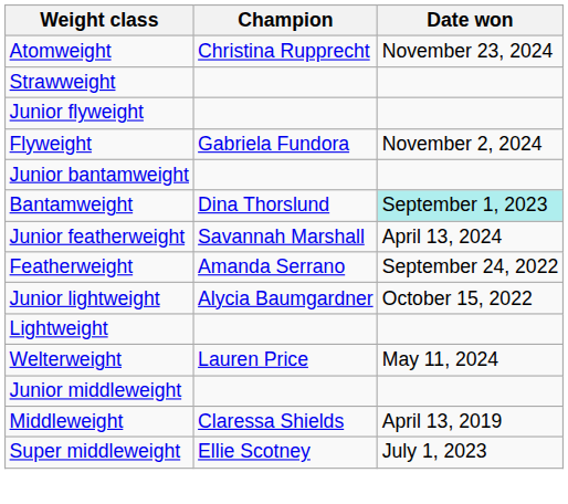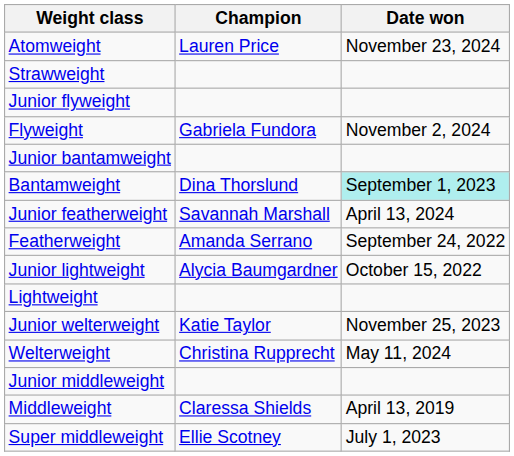 <table class="wikitable">
 <tr>
 <th>Weight class</th>
 <th>Champion</th>
 <th>Date won</th>
 </tr>
 <tr align=left>
 <td><a href='#'>Atomweight</a></td>
-<td><a href='#'>Christina Rupprecht</a></td>
+<td align=left><a href='#'>Lauren Price</a></td>
 <td>November 23, 2024</td>
 </tr>
 <tr align=left>
 <td><a href='#'>Strawweight</a></td>
 <td></td>
 <td></td>
 </tr>
 <tr align=left>
 <td><a href='#'>Junior flyweight</a></td>
 <td></td>
 <td></td>
 </tr>
 <tr align=left>
 <td><a href='#'>Flyweight</a></td>
 <td align=left><a href='#'>Gabriela Fundora</a></td>
 <td>November 2, 2024</td>
 </tr>
 <tr align=left>
 <td><a href='#'>Junior bantamweight</a></td>
 <td></td>
 <td></td>
 </tr>
 <tr align=left>
 <td><a href='#'>Bantamweight</a></td>
 <td align=left><a href='#'>Dina Thorslund</a></td>
 <td style="background: paleturquoise;">September 1, 2023</td>
 </tr>
 <tr align=left>
 <td><a href='#'>Junior featherweight</a></td>
 <td align=left><a href='#'>Savannah Marshall</a></td>
 <td>April 13, 2024</td>
 </tr>
 <tr align=left>
 <td><a href='#'>Featherweight</a></td>
 <td align=left><a href='#'>Amanda Serrano</a></td>
 <td>September 24, 2022</td>
 </tr>
 <tr align=left>
 <td><a href='#'>Junior lightweight</a></td>
 <td align=left><a href='#'>Alycia Baumgardner</a></td>
 <td>October 15, 2022</td>
 </tr>
 <tr align=left>
 <td><a href='#'>Lightweight</a></td>
 <td></td>
 <td></td>
 </tr>
 <tr align=left>
+<td><a href='#'>Junior welterweight</a></td>
+<td align=left><a href='#'>Katie Taylor</a></td>
+<td>November 25, 2023</td>
+</tr>
+<tr align=left>
 <td><a href='#'>Welterweight</a></td>
-<td align=left><a href='#'>Lauren Price</a></td>
+<td><a href='#'>Christina Rupprecht</a></td>
 <td>May 11, 2024</td>
 </tr>
 <tr align=left>
 <td><a href='#'>Junior middleweight</a></td>
 <td></td>
 <td></td>
 </tr>
 <tr align=left>
 <td><a href='#'>Middleweight</a></td>
 <td align=left><a href='#'>Claressa Shields</a></td>
 <td>April 13, 2019</td>
 </tr>
 <tr align=left>
 <td><a href='#'>Super middleweight</a></td>
 <td align=left><a href='#'>Ellie Scotney</a></td>
 <td>July 1, 2023</td>
 </tr>
 </table>
